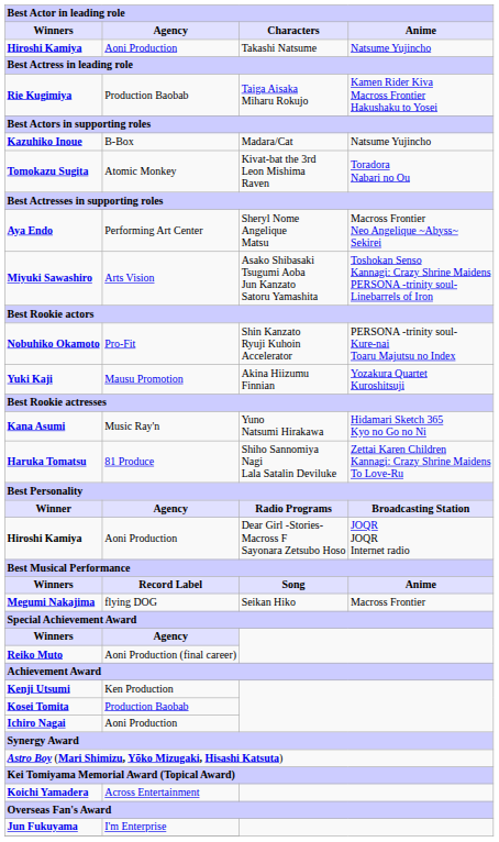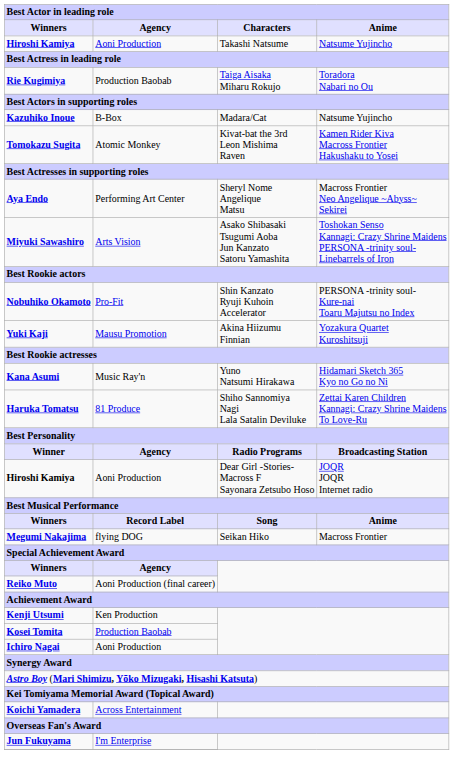 <table class="wikitable">
 <tr>
 <td colspan="4" style="background: #ccccff"><strong>Best Actor in leading role</strong></td>
 </tr>
 <tr>
 <th style="background: #e0e0ff">Winners</th>
 <th style="background: #e0e0ff">Agency</th>
 <th style="background: #e0e0ff">Characters</th>
 <th style="background: #e0e0ff">Anime</th>
 </tr>
 <tr>
 <td><strong><a href='#'>Hiroshi Kamiya</a></strong></td>
 <td><a href='#'>Aoni Production</a></td>
 <td>Takashi Natsume</td>
 <td><a href='#'>Natsume Yujincho</a></td>
 </tr>
 <tr>
 <td colspan="4" style="background: #ccccff"><strong>Best Actress in leading role</strong></td>
 </tr>
 <tr>
 <td><strong><a href='#'>Rie Kugimiya</a></strong></td>
 <td>Production Baobab</td>
 <td><a href='#'>Taiga Aisaka</a><br>Miharu Rokujo</td>
-<td><a href='#'>Kamen Rider Kiva</a><br><a href='#'>Macross Frontier</a><br><a href='#'>Hakushaku to Yosei</a></td>
+<td><a href='#'>Toradora</a><br><a href='#'>Nabari no Ou</a></td>
 </tr>
 <tr>
 <td colspan="4" style="background: #ccccff"><strong>Best Actors in supporting roles</strong></td>
 </tr>
 <tr>
 <td><strong><a href='#'>Kazuhiko Inoue</a></strong></td>
 <td>B-Box</td>
 <td>Madara/Cat</td>
 <td>Natsume Yujincho</td>
 </tr>
 <tr>
 <td><strong><a href='#'>Tomokazu Sugita</a></strong></td>
 <td>Atomic Monkey</td>
 <td>Kivat-bat the 3rd<br>Leon Mishima<br>Raven</td>
-<td><a href='#'>Toradora</a><br><a href='#'>Nabari no Ou</a></td>
+<td><a href='#'>Kamen Rider Kiva</a><br><a href='#'>Macross Frontier</a><br><a href='#'>Hakushaku to Yosei</a></td>
 </tr>
 <tr>
 <td colspan="4" style="background: #ccccff"><strong>Best Actresses in supporting roles</strong></td>
 </tr>
 <tr>
 <td><strong><a href='#'>Aya Endo</a></strong></td>
 <td>Performing Art Center</td>
 <td>Sheryl Nome<br>Angelique <br>Matsu</td>
 <td>Macross Frontier<br><a href='#'>Neo Angelique ~Abyss~</a><br><a href='#'>Sekirei</a></td>
 </tr>
 <tr>
 <td><strong><a href='#'>Miyuki Sawashiro</a></strong></td>
 <td><a href='#'>Arts Vision</a></td>
 <td>Asako Shibasaki<br>Tsugumi Aoba<br>Jun Kanzato<br>Satoru Yamashita</td>
 <td><a href='#'>Toshokan Senso</a><br><a href='#'>Kannagi: Crazy Shrine Maidens</a><br><a href='#'>PERSONA -trinity soul-</a><br><a href='#'>Linebarrels of Iron</a></td>
 </tr>
 <tr>
 <td colspan="4" style="background: #ccccff"><strong>Best Rookie actors</strong></td>
 </tr>
 <tr>
 <td><strong><a href='#'>Nobuhiko Okamoto</a></strong></td>
 <td><a href='#'>Pro-Fit</a></td>
 <td>Shin Kanzato<br>Ryuji Kuhoin<br>Accelerator</td>
 <td>PERSONA -trinity soul-<br><a href='#'>Kure-nai</a><br><a href='#'>Toaru Majutsu no Index</a></td>
 </tr>
 <tr>
 <td><strong><a href='#'>Yuki Kaji</a></strong></td>
 <td><a href='#'>Mausu Promotion</a></td>
 <td>Akina Hiizumu<br>Finnian</td>
 <td><a href='#'>Yozakura Quartet</a><br><a href='#'>Kuroshitsuji</a></td>
 </tr>
 <tr>
 <td colspan="4" style="background: #ccccff"><strong>Best Rookie actresses</strong></td>
 </tr>
 <tr>
 <td><strong><a href='#'>Kana Asumi</a></strong></td>
 <td>Music Ray'n</td>
 <td>Yuno<br>Natsumi Hirakawa</td>
 <td><a href='#'>Hidamari Sketch 365</a><br><a href='#'>Kyo no Go no Ni</a></td>
 </tr>
 <tr>
 <td><strong><a href='#'>Haruka Tomatsu</a></strong></td>
 <td><a href='#'>81 Produce</a></td>
 <td>Shiho Sannomiya<br>Nagi<br>Lala Satalin Deviluke</td>
 <td><a href='#'>Zettai Karen Children</a><br><a href='#'>Kannagi: Crazy Shrine Maidens</a><br><a href='#'>To Love-Ru</a></td>
 </tr>
 <tr>
 <td colspan="4" style="background: #ccccff"><strong>Best Personality</strong></td>
 </tr>
 <tr>
 <th style="background: #e0e0ff">Winner</th>
 <th style="background: #e0e0ff">Agency</th>
 <th style="background: #e0e0ff">Radio Programs</th>
 <th style="background: #e0e0ff">Broadcasting Station</th>
 </tr>
 <tr>
 <td><strong>Hiroshi Kamiya</strong></td>
 <td>Aoni Production</td>
 <td>Dear Girl -Stories- <br> Macross F<br>Sayonara Zetsubo Hoso</td>
 <td><a href='#'>JOQR</a><br>JOQR<br>Internet radio</td>
 </tr>
 <tr>
 <td colspan="4" style="background: #ccccff"><strong>Best Musical Performance</strong></td>
 </tr>
 <tr>
 <th style="background: #e0e0ff">Winners</th>
 <th style="background: #e0e0ff">Record Label</th>
 <th style="background: #e0e0ff">Song</th>
 <th style="background: #e0e0ff">Anime</th>
 </tr>
 <tr>
 <td><strong><a href='#'>Megumi Nakajima</a></strong></td>
 <td>flying DOG</td>
 <td>Seikan Hiko</td>
 <td>Macross Frontier</td>
 </tr>
 <tr>
 <td colspan="4" style="background: #ccccff"><strong>Special Achievement Award</strong></td>
 </tr>
 <tr>
 <th style="background: #e0e0ff">Winners</th>
 <th style="background: #e0e0ff">Agency</th>
 </tr>
 <tr>
 <td><strong><a href='#'>Reiko Muto</a></strong></td>
 <td>Aoni Production (final career)</td>
 </tr>
 <tr>
 <td colspan="4" style="background: #ccccff"><strong>Achievement Award</strong></td>
 </tr>
 <tr>
 <td><strong><a href='#'>Kenji Utsumi</a></strong></td>
 <td>Ken Production</td>
 </tr>
 <tr>
 <td><strong><a href='#'>Kosei Tomita</a></strong></td>
 <td><a href='#'>Production Baobab</a></td>
 </tr>
 <tr>
 <td><strong><a href='#'>Ichiro Nagai</a></strong></td>
 <td>Aoni Production</td>
 </tr>
 <tr>
 <td colspan="4" style="background: #ccccff"><strong>Synergy Award</strong></td>
 </tr>
 <tr>
 <td colspan="4"><strong><em><a href='#'>Astro Boy</a></em></strong> (<strong><a href='#'>Mari Shimizu</a>, <a href='#'>Yōko Mizugaki</a>, <a href='#'>Hisashi Katsuta</a></strong>)</td>
 </tr>
 <tr>
 <td colspan="4" style="background: #ccccff"><strong>Kei Tomiyama Memorial Award (Topical Award)</strong></td>
 </tr>
 <tr>
 <td><strong><a href='#'>Koichi Yamadera</a></strong></td>
 <td><a href='#'>Across Entertainment</a></td>
 </tr>
 <tr>
 <td colspan="4" style="background: #ccccff"><strong>Overseas Fan's Award</strong></td>
 </tr>
 <tr>
 <td><strong><a href='#'>Jun Fukuyama</a></strong></td>
 <td><a href='#'>I'm Enterprise</a></td>
 </tr>
 <tr>
 </tr>
 </table>
